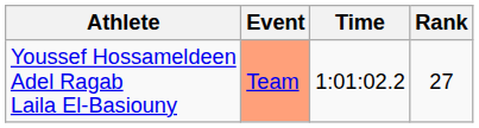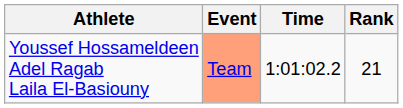 <table class="wikitable" style="font-size:90%;">
 <tr>
 <th>Athlete</th>
 <th>Event</th>
 <th>Time</th>
 <th>Rank</th>
 </tr>
 <tr align=center>
 <td align=left><a href='#'>Youssef Hossameldeen</a><br><a href='#'>Adel Ragab</a><br><a href='#'>Laila El-Basiouny</a></td>
 <td align=left style="background: lightsalmon;"><a href='#'>Team</a></td>
 <td>1:01:02.2</td>
-<td>27</td>
+<td>21</td>
 </tr>
 </table>
